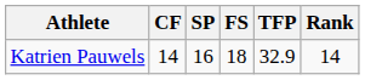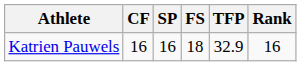 <table class="wikitable" border="1" style="font-size:90%">
 <tr>
 <th>Athlete</th>
 <th>CF</th>
 <th>SP</th>
 <th>FS</th>
 <th>TFP</th>
 <th>Rank</th>
 </tr>
 <tr align=center>
 <td align=left><a href='#'>Katrien Pauwels</a></td>
-<td>14</td>
+<td>16</td>
 <td>16</td>
 <td>18</td>
 <td>32.9</td>
-<td>14</td>
+<td>16</td>
 </tr>
 </table>
